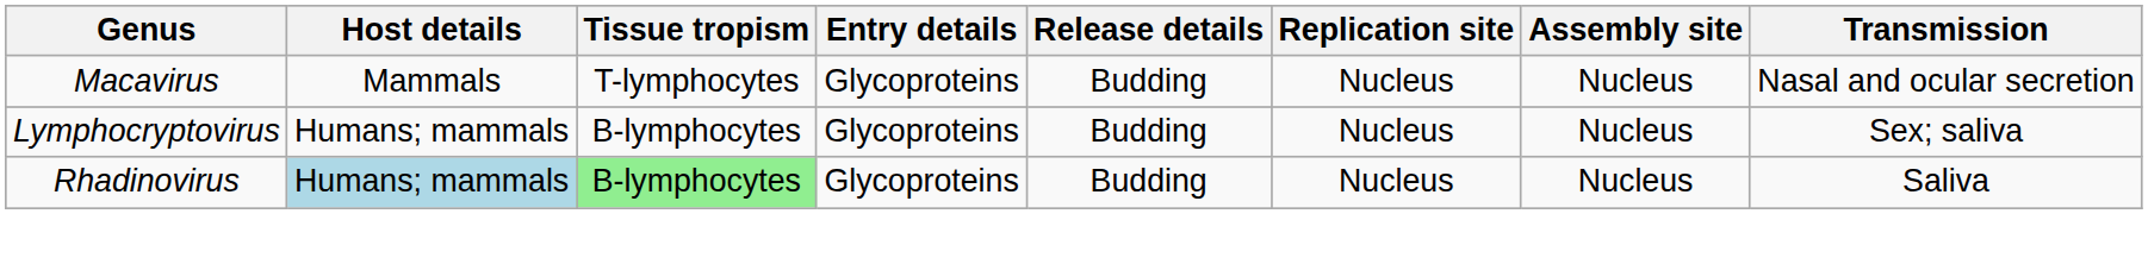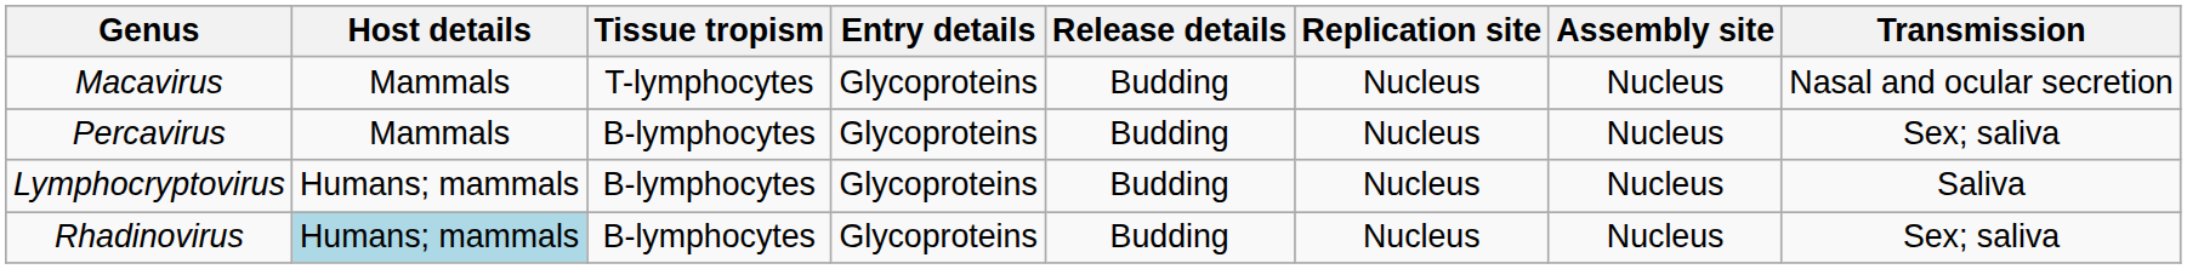 <table class="wikitable sortable" style="text-align:center">
 <tr>
 <th>Genus</th>
 <th>Host details</th>
 <th>Tissue tropism</th>
 <th>Entry details</th>
 <th>Release details</th>
 <th>Replication site</th>
 <th>Assembly site</th>
 <th>Transmission</th>
 </tr>
 <tr>
 <td><em>Macavirus</em></td>
 <td>Mammals</td>
 <td>T-lymphocytes</td>
 <td>Glycoproteins</td>
 <td>Budding</td>
 <td>Nucleus</td>
 <td>Nucleus</td>
 <td>Nasal and ocular secretion</td>
 </tr>
 <tr>
-<td><em>Lymphocryptovirus</em></td>
-<td>Humans; mammals</td>
+<td><em>Percavirus</em></td>
+<td>Mammals</td>
 <td>B-lymphocytes</td>
 <td>Glycoproteins</td>
 <td>Budding</td>
 <td>Nucleus</td>
 <td>Nucleus</td>
 <td>Sex; saliva</td>
 </tr>
 <tr>
-<td><em>Rhadinovirus</em></td>
-<td style="background: lightblue;">Humans; mammals</td>
-<td style="background: lightgreen;">B-lymphocytes</td>
+<td><em>Lymphocryptovirus</em></td>
+<td>Humans; mammals</td>
+<td>B-lymphocytes</td>
 <td>Glycoproteins</td>
 <td>Budding</td>
 <td>Nucleus</td>
 <td>Nucleus</td>
 <td>Saliva</td>
 </tr>
+<tr>
+<td><em>Rhadinovirus</em></td>
+<td style="background: lightblue;">Humans; mammals</td>
+<td>B-lymphocytes</td>
+<td>Glycoproteins</td>
+<td>Budding</td>
+<td>Nucleus</td>
+<td>Nucleus</td>
+<td>Sex; saliva</td>
+</tr>
 </table>
